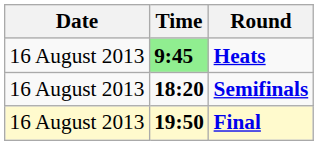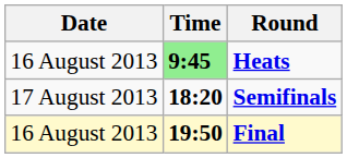 <table class="wikitable">
 <tr>
 <th>Date</th>
 <th>Time</th>
 <th>Round</th>
 </tr>
 <tr>
 <td>16 August 2013</td>
 <td style="background: lightgreen;"><strong>9:45</strong></td>
 <td><strong><a href='#'>Heats</a></strong></td>
 </tr>
 <tr>
-<td>16 August 2013</td>
+<td>17 August 2013</td>
 <td><strong>18:20</strong></td>
 <td><strong><a href='#'>Semifinals</a></strong></td>
 </tr>
 <tr style=background:lemonchiffon>
 <td>16 August 2013</td>
 <td><strong>19:50</strong></td>
 <td><strong><a href='#'>Final</a></strong></td>
 </tr>
 </table>
